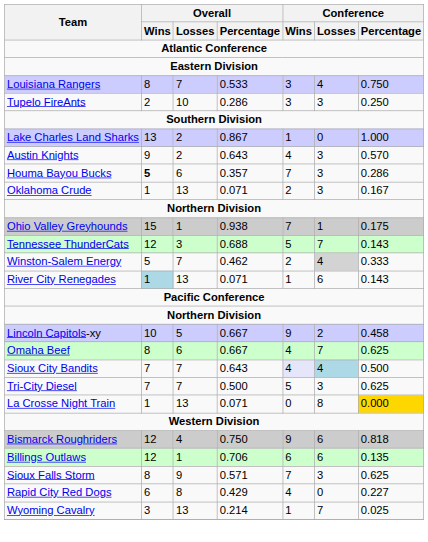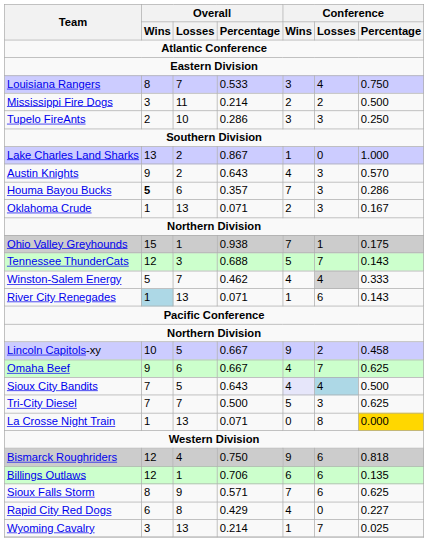 <table class="wikitable">
 <tr>
 <th rowspan="2" align="center">Team</th>
 <th colspan="3" align="center">Overall</th>
 <th colspan="3" align="center">Conference</th>
 </tr>
 <tr>
 <th>Wins</th>
 <th>Losses</th>
 <th>Percentage</th>
 <th>Wins</th>
 <th>Losses</th>
 <th>Percentage</th>
 </tr>
 <tr>
 <td colspan="7" align="center"><strong>Atlantic Conference</strong></td>
 </tr>
 <tr>
 <td colspan="7" align="center"><strong>Eastern Division</strong></td>
 </tr>
 <tr bgcolor=#ccccff>
 <td><a href='#'>Louisiana Rangers</a></td>
 <td>8</td>
 <td>7</td>
 <td>0.533</td>
 <td>3</td>
 <td>4</td>
 <td>0.750</td>
+</tr>
+<tr>
+<td><a href='#'>Mississippi Fire Dogs</a></td>
+<td>3</td>
+<td>11</td>
+<td>0.214</td>
+<td>2</td>
+<td>2</td>
+<td>0.500</td>
 </tr>
 <tr>
 <td><a href='#'>Tupelo FireAnts</a></td>
 <td>2</td>
 <td>10</td>
 <td>0.286</td>
 <td>3</td>
 <td>3</td>
 <td>0.250</td>
 </tr>
 <tr>
 <td colspan="7" align="center"><strong>Southern Division</strong></td>
 </tr>
 <tr bgcolor=#ccccff>
 <td><a href='#'>Lake Charles Land Sharks</a></td>
 <td>13</td>
 <td>2</td>
 <td>0.867</td>
 <td>1</td>
 <td>0</td>
 <td>1.000</td>
 </tr>
 <tr>
 <td><a href='#'>Austin Knights</a></td>
 <td>9</td>
 <td>2</td>
 <td>0.643</td>
 <td>4</td>
 <td>3</td>
 <td>0.570</td>
 </tr>
 <tr>
 <td><a href='#'>Houma Bayou Bucks</a></td>
 <td><strong>5</strong></td>
 <td>6</td>
 <td>0.357</td>
 <td>7</td>
 <td>3</td>
 <td>0.286</td>
 </tr>
 <tr>
 <td><a href='#'>Oklahoma Crude</a></td>
 <td>1</td>
 <td>13</td>
 <td>0.071</td>
 <td>2</td>
 <td>3</td>
 <td>0.167</td>
 </tr>
 <tr>
 <td colspan="7" align="center"><strong>Northern Division</strong></td>
 </tr>
 <tr bgcolor=#cccccc>
 <td><a href='#'>Ohio Valley Greyhounds</a></td>
 <td>15</td>
 <td>1</td>
 <td>0.938</td>
 <td>7</td>
 <td>1</td>
 <td>0.175</td>
 </tr>
 <tr bgcolor=#ccffcc>
 <td><a href='#'>Tennessee ThunderCats</a></td>
 <td>12</td>
 <td>3</td>
 <td>0.688</td>
 <td>5</td>
 <td>7</td>
 <td>0.143</td>
 </tr>
 <tr>
 <td><a href='#'>Winston-Salem Energy</a></td>
 <td>5</td>
 <td>7</td>
 <td>0.462</td>
-<td>2</td>
+<td>4</td>
 <td style="background: lightgrey;">4</td>
 <td>0.333</td>
 </tr>
 <tr>
 <td><a href='#'>River City Renegades</a></td>
 <td style="background: lightblue;">1</td>
 <td>13</td>
 <td>0.071</td>
 <td>1</td>
 <td>6</td>
 <td>0.143</td>
 </tr>
 <tr>
 <td colspan="7" align="center"><strong>Pacific Conference</strong></td>
 </tr>
 <tr>
 <td colspan="7" align="center"><strong>Northern Division</strong></td>
 </tr>
 <tr bgcolor=#ccccff>
 <td><a href='#'>Lincoln Capitols</a>-xy</td>
 <td>10</td>
 <td>5</td>
 <td>0.667</td>
 <td>9</td>
 <td>2</td>
 <td>0.458</td>
 </tr>
 <tr bgcolor=#ccffcc>
 <td><a href='#'>Omaha Beef</a></td>
-<td>8</td>
+<td>9</td>
 <td>6</td>
 <td>0.667</td>
 <td>4</td>
 <td>7</td>
 <td>0.625</td>
 </tr>
 <tr>
 <td><a href='#'>Sioux City Bandits</a></td>
 <td>7</td>
-<td>7</td>
+<td>5</td>
 <td>0.643</td>
 <td style="background: lavender;">4</td>
 <td style="background: lightblue;">4</td>
 <td>0.500</td>
 </tr>
 <tr>
 <td><a href='#'>Tri-City Diesel</a></td>
 <td>7</td>
 <td>7</td>
 <td>0.500</td>
 <td>5</td>
 <td>3</td>
 <td>0.625</td>
 </tr>
 <tr>
 <td><a href='#'>La Crosse Night Train</a></td>
 <td>1</td>
 <td>13</td>
 <td>0.071</td>
 <td>0</td>
 <td>8</td>
 <td style="background: gold;">0.000</td>
 </tr>
 <tr>
 <td colspan="7" align="center"><strong>Western Division</strong></td>
 </tr>
 <tr bgcolor=#cccccc>
 <td><a href='#'>Bismarck Roughriders</a></td>
 <td>12</td>
 <td>4</td>
 <td>0.750</td>
 <td>9</td>
 <td>6</td>
 <td>0.818</td>
 </tr>
 <tr bgcolor=#ccffcc>
 <td><a href='#'>Billings Outlaws</a></td>
 <td>12</td>
 <td>1</td>
 <td>0.706</td>
 <td>6</td>
 <td>6</td>
 <td>0.135</td>
 </tr>
 <tr>
 <td><a href='#'>Sioux Falls Storm</a></td>
 <td>8</td>
 <td>9</td>
 <td>0.571</td>
 <td>7</td>
-<td>3</td>
+<td>6</td>
 <td>0.625</td>
 </tr>
 <tr>
 <td><a href='#'>Rapid City Red Dogs</a></td>
 <td>6</td>
 <td>8</td>
 <td>0.429</td>
 <td>4</td>
 <td>0</td>
 <td>0.227</td>
 </tr>
 <tr>
 <td><a href='#'>Wyoming Cavalry</a></td>
 <td>3</td>
 <td>13</td>
 <td>0.214</td>
 <td>1</td>
 <td>7</td>
 <td>0.025</td>
 </tr>
 <tr>
 </tr>
 </table>
